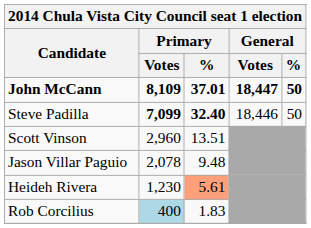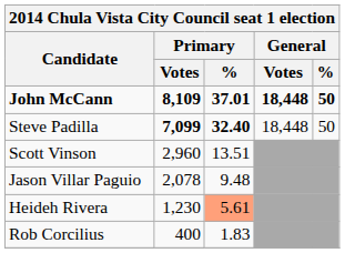 <table class=wikitable>
 <tr>
 <th colspan=5>2014 Chula Vista City Council seat 1 election</th>
 </tr>
 <tr>
 <th colspan=1 rowspan=2>Candidate</th>
 <th colspan=2>Primary</th>
 <th colspan=2>General</th>
 </tr>
 <tr>
 <th>Votes</th>
 <th>%</th>
 <th>Votes</th>
 <th>%</th>
 </tr>
 <tr>
 <td><strong>John McCann</strong></td>
 <td align="right"><strong>8,109</strong></td>
 <td align="right"><strong>37.01</strong></td>
-<td align="right"><strong>18,447</strong></td>
+<td align="right"><strong>18,448</strong></td>
 <td align="right"><strong>50</strong></td>
 </tr>
 <tr>
 <td>Steve Padilla</td>
 <td align="right"><strong>7,099</strong></td>
 <td align="right"><strong>32.40</strong></td>
-<td align="right">18,446</td>
+<td align="right">18,448</td>
 <td align="right">50</td>
 </tr>
 <tr>
 <td>Scott Vinson</td>
 <td align="right">2,960</td>
 <td align="right">13.51</td>
 <td colspan=2 bgcolor=darkgray></td>
 </tr>
 <tr>
 <td>Jason Villar Paguio</td>
 <td align="right">2,078</td>
 <td align="right">9.48</td>
 <td colspan=2 bgcolor=darkgray></td>
 </tr>
 <tr>
 <td>Heideh Rivera</td>
 <td align="right">1,230</td>
 <td align="right" style="background: lightsalmon;">5.61</td>
 <td colspan=2 bgcolor=darkgray></td>
 </tr>
 <tr>
 <td>Rob Corcilius</td>
-<td align="right" style="background: lightblue;">400</td>
+<td align="right">400</td>
 <td align="right">1.83</td>
 <td colspan=2 bgcolor=darkgray></td>
 </tr>
 <tr>
 </tr>
 </table>
